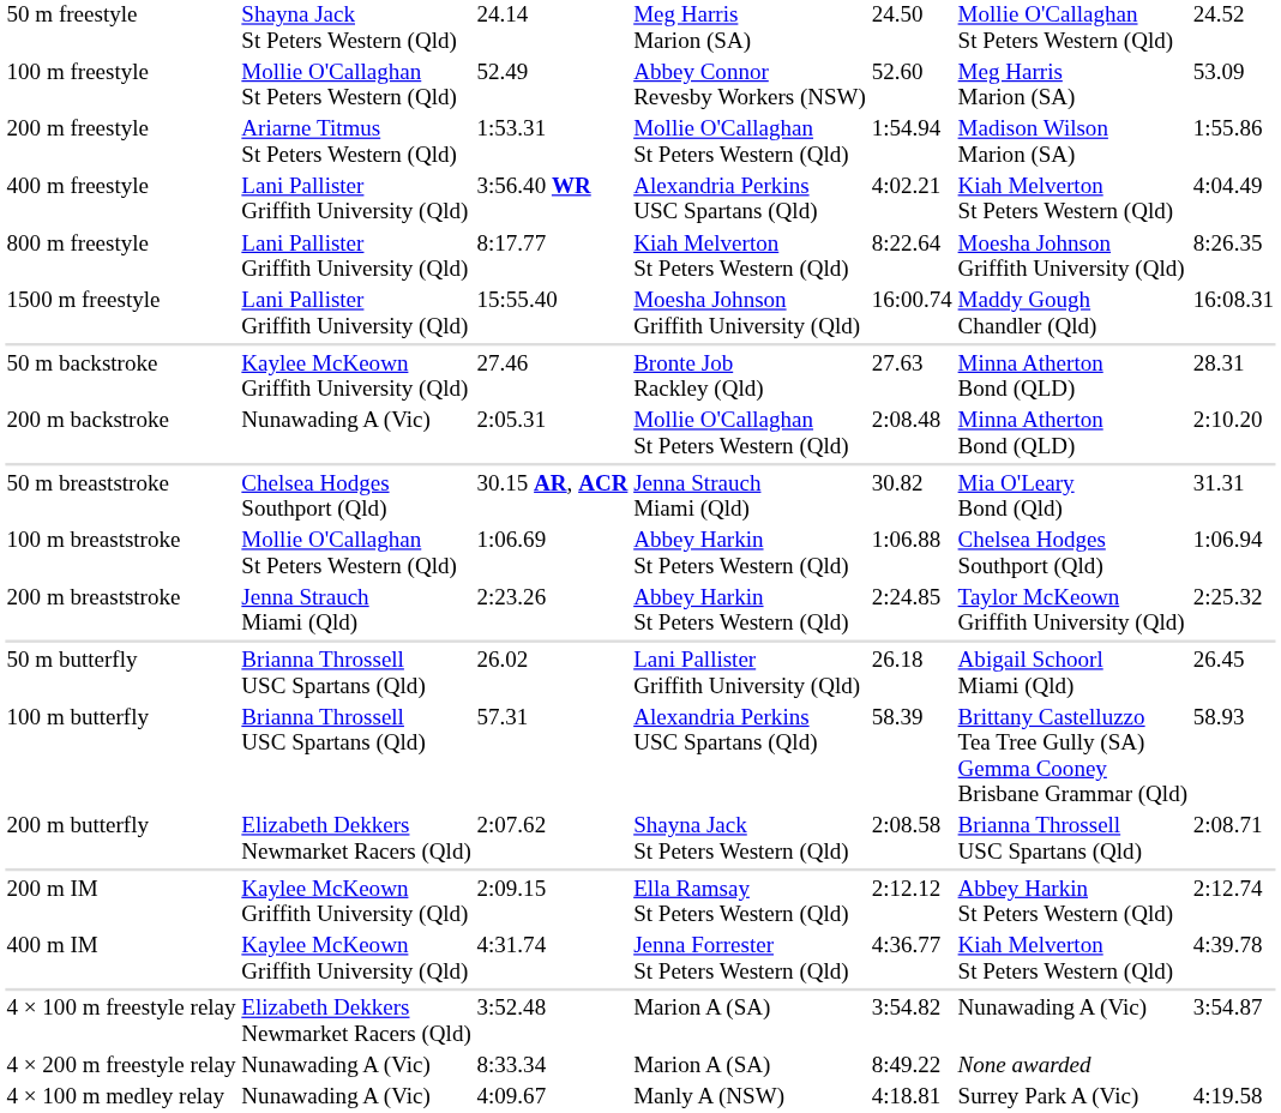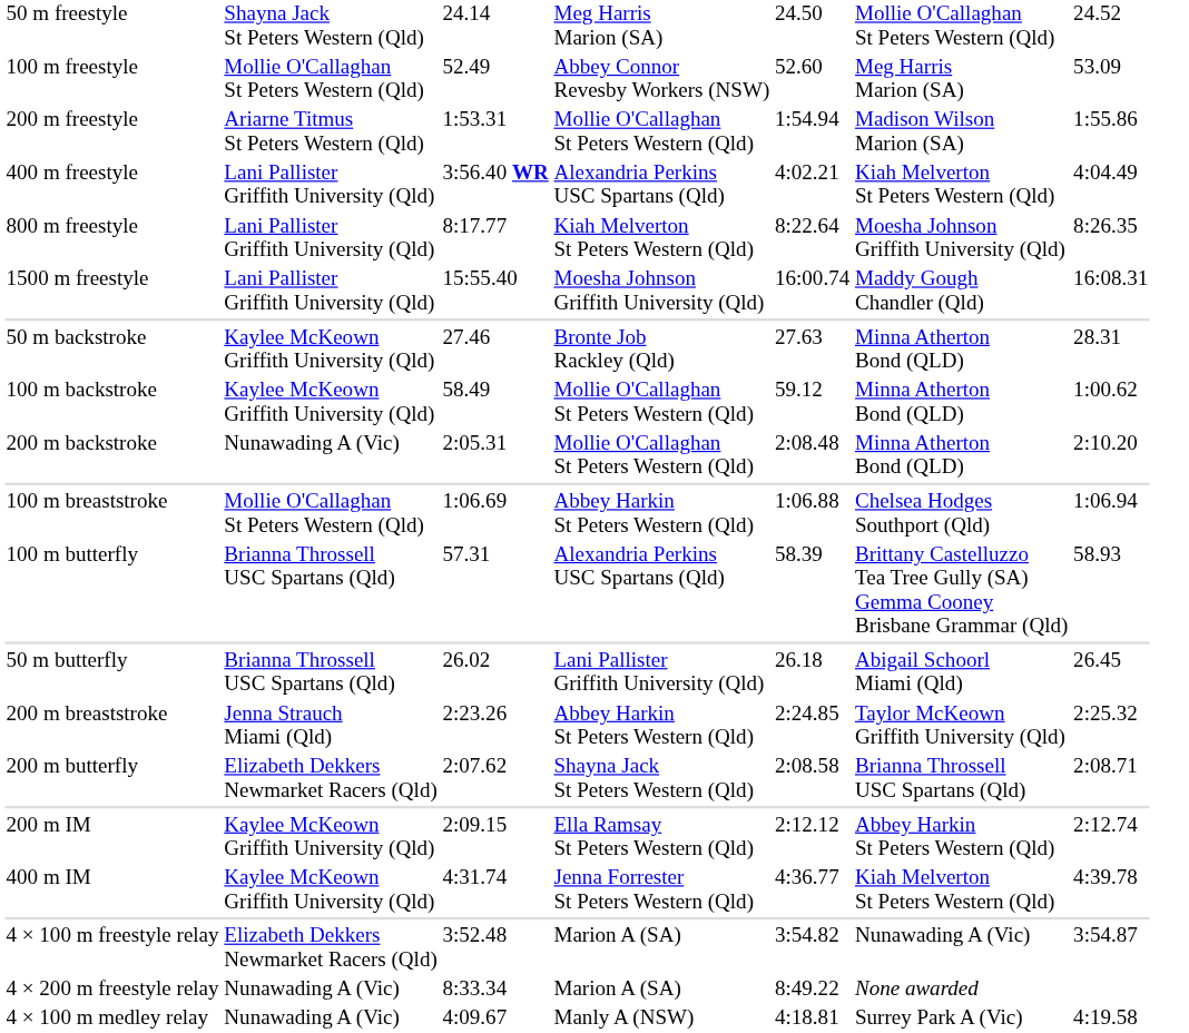 <table>
 <tr valign="top">
 <td>50 m freestyle</td>
 <td><a href='#'>Shayna Jack</a><br>St Peters Western (Qld)</td>
 <td>24.14</td>
 <td><a href='#'>Meg Harris</a><br>Marion (SA)</td>
 <td>24.50</td>
 <td><a href='#'>Mollie O'Callaghan</a><br>St Peters Western (Qld)</td>
 <td>24.52</td>
 </tr>
 <tr valign="top">
 <td>100 m freestyle</td>
 <td><a href='#'>Mollie O'Callaghan</a><br>St Peters Western (Qld)</td>
 <td>52.49</td>
 <td><a href='#'>Abbey Connor</a><br>Revesby Workers (NSW)</td>
 <td>52.60</td>
 <td><a href='#'>Meg Harris</a><br>Marion (SA)</td>
 <td>53.09</td>
 </tr>
 <tr valign="top">
 <td>200 m freestyle</td>
 <td><a href='#'>Ariarne Titmus</a><br>St Peters Western (Qld)</td>
 <td>1:53.31</td>
 <td><a href='#'>Mollie O'Callaghan</a><br>St Peters Western (Qld)</td>
 <td>1:54.94</td>
 <td><a href='#'>Madison Wilson</a><br>Marion (SA)</td>
 <td>1:55.86</td>
 </tr>
 <tr valign="top">
 <td>400 m freestyle</td>
 <td><a href='#'>Lani Pallister</a><br>Griffith University (Qld)</td>
 <td>3:56.40 <strong><a href='#'>WR</a></strong></td>
 <td><a href='#'>Alexandria Perkins</a><br>USC Spartans (Qld)</td>
 <td>4:02.21</td>
 <td><a href='#'>Kiah Melverton</a><br>St Peters Western (Qld)</td>
 <td>4:04.49</td>
 </tr>
 <tr valign="top">
 <td>800 m freestyle</td>
 <td><a href='#'>Lani Pallister</a><br>Griffith University (Qld)</td>
 <td>8:17.77</td>
 <td><a href='#'>Kiah Melverton</a><br>St Peters Western (Qld)</td>
 <td>8:22.64</td>
 <td><a href='#'>Moesha Johnson</a><br>Griffith University (Qld)</td>
 <td>8:26.35</td>
 </tr>
 <tr valign="top">
 <td>1500 m freestyle</td>
 <td><a href='#'>Lani Pallister</a><br>Griffith University (Qld)</td>
 <td>15:55.40</td>
 <td><a href='#'>Moesha Johnson</a><br>Griffith University (Qld)</td>
 <td>16:00.74</td>
 <td><a href='#'>Maddy Gough</a><br>Chandler (Qld)</td>
 <td>16:08.31</td>
 </tr>
 <tr bgcolor=#DDDDDD>
 <td colspan=7></td>
 </tr>
 <tr valign="top">
 <td>50 m backstroke</td>
 <td><a href='#'>Kaylee McKeown</a><br>Griffith University (Qld)</td>
 <td>27.46</td>
 <td><a href='#'>Bronte Job</a><br>Rackley (Qld)</td>
 <td>27.63</td>
 <td><a href='#'>Minna Atherton</a><br>Bond (QLD)</td>
 <td>28.31</td>
 </tr>
 <tr valign="top">
+<td>100 m backstroke</td>
+<td><a href='#'>Kaylee McKeown</a><br>Griffith University (Qld)</td>
+<td>58.49</td>
+<td><a href='#'>Mollie O'Callaghan</a><br>St Peters Western (Qld)</td>
+<td>59.12</td>
+<td><a href='#'>Minna Atherton</a><br>Bond (QLD)</td>
+<td>1:00.62</td>
+</tr>
+<tr valign="top">
 <td>200 m backstroke</td>
 <td>Nunawading A (Vic)</td>
 <td>2:05.31</td>
 <td><a href='#'>Mollie O'Callaghan</a><br>St Peters Western (Qld)</td>
 <td>2:08.48</td>
 <td><a href='#'>Minna Atherton</a><br>Bond (QLD)</td>
 <td>2:10.20</td>
 </tr>
 <tr bgcolor=#DDDDDD>
 <td colspan=7></td>
 </tr>
 <tr valign="top">
-<td>50 m breaststroke</td>
-<td><a href='#'>Chelsea Hodges</a><br>Southport (Qld)</td>
-<td>30.15 <strong><a href='#'>AR</a></strong>, <strong><a href='#'>ACR</a></strong></td>
-<td><a href='#'>Jenna Strauch</a><br>Miami (Qld)</td>
-<td>30.82</td>
-<td><a href='#'>Mia O'Leary</a><br>Bond (Qld)</td>
-<td>31.31</td>
-</tr>
-<tr valign="top">
 <td>100 m breaststroke</td>
 <td><a href='#'>Mollie O'Callaghan</a><br>St Peters Western (Qld)</td>
 <td>1:06.69</td>
 <td><a href='#'>Abbey Harkin</a><br>St Peters Western (Qld)</td>
 <td>1:06.88</td>
 <td><a href='#'>Chelsea Hodges</a><br>Southport (Qld)</td>
 <td>1:06.94</td>
 </tr>
 <tr valign="top">
-<td>200 m breaststroke</td>
-<td><a href='#'>Jenna Strauch</a><br>Miami (Qld)</td>
-<td>2:23.26</td>
-<td><a href='#'>Abbey Harkin</a><br>St Peters Western (Qld)</td>
-<td>2:24.85</td>
-<td><a href='#'>Taylor McKeown</a><br>Griffith University (Qld)</td>
-<td>2:25.32</td>
+<td>100 m butterfly</td>
+<td><a href='#'>Brianna Throssell</a><br>USC Spartans (Qld)</td>
+<td>57.31</td>
+<td><a href='#'>Alexandria Perkins</a><br>USC Spartans (Qld)</td>
+<td>58.39</td>
+<td><a href='#'>Brittany Castelluzzo</a><br>Tea Tree Gully (SA)<br><a href='#'>Gemma Cooney</a><br>Brisbane Grammar (Qld)</td>
+<td>58.93</td>
 </tr>
 <tr bgcolor=#DDDDDD>
 <td colspan=7></td>
 </tr>
 <tr valign="top">
 <td>50 m butterfly</td>
 <td><a href='#'>Brianna Throssell</a><br>USC Spartans (Qld)</td>
 <td>26.02</td>
 <td><a href='#'>Lani Pallister</a><br>Griffith University (Qld)</td>
 <td>26.18</td>
 <td><a href='#'>Abigail Schoorl</a><br>Miami (Qld)</td>
 <td>26.45</td>
 </tr>
 <tr valign="top">
-<td>100 m butterfly</td>
-<td><a href='#'>Brianna Throssell</a><br>USC Spartans (Qld)</td>
-<td>57.31</td>
-<td><a href='#'>Alexandria Perkins</a><br>USC Spartans (Qld)</td>
-<td>58.39</td>
-<td><a href='#'>Brittany Castelluzzo</a><br>Tea Tree Gully (SA)<br><a href='#'>Gemma Cooney</a><br>Brisbane Grammar (Qld)</td>
-<td>58.93</td>
+<td>200 m breaststroke</td>
+<td><a href='#'>Jenna Strauch</a><br>Miami (Qld)</td>
+<td>2:23.26</td>
+<td><a href='#'>Abbey Harkin</a><br>St Peters Western (Qld)</td>
+<td>2:24.85</td>
+<td><a href='#'>Taylor McKeown</a><br>Griffith University (Qld)</td>
+<td>2:25.32</td>
 </tr>
 <tr valign="top">
 <td>200 m butterfly</td>
 <td><a href='#'>Elizabeth Dekkers</a><br>Newmarket Racers (Qld)</td>
 <td>2:07.62</td>
 <td><a href='#'>Shayna Jack</a><br>St Peters Western (Qld)</td>
 <td>2:08.58</td>
 <td><a href='#'>Brianna Throssell</a><br>USC Spartans (Qld)</td>
 <td>2:08.71</td>
 </tr>
 <tr bgcolor=#DDDDDD>
 <td colspan=7></td>
 </tr>
 <tr valign="top">
 <td>200 m IM</td>
 <td><a href='#'>Kaylee McKeown</a><br>Griffith University (Qld)</td>
 <td>2:09.15</td>
 <td><a href='#'>Ella Ramsay</a><br>St Peters Western (Qld)</td>
 <td>2:12.12</td>
 <td><a href='#'>Abbey Harkin</a><br>St Peters Western (Qld)</td>
 <td>2:12.74</td>
 </tr>
 <tr valign="top">
 <td>400 m IM</td>
 <td><a href='#'>Kaylee McKeown</a><br>Griffith University (Qld)</td>
 <td>4:31.74</td>
 <td><a href='#'>Jenna Forrester</a><br>St Peters Western (Qld)</td>
 <td>4:36.77</td>
 <td><a href='#'>Kiah Melverton</a><br>St Peters Western (Qld)</td>
 <td>4:39.78</td>
 </tr>
 <tr bgcolor=#DDDDDD>
 <td colspan=7></td>
 </tr>
 <tr valign="top">
 <td>4 × 100 m freestyle relay</td>
 <td><a href='#'>Elizabeth Dekkers</a><br>Newmarket Racers (Qld)</td>
 <td>3:52.48</td>
 <td>Marion A (SA)</td>
 <td>3:54.82</td>
 <td>Nunawading A (Vic)</td>
 <td>3:54.87</td>
 </tr>
 <tr valign="top">
 <td>4 × 200 m freestyle relay</td>
 <td>Nunawading A (Vic)</td>
 <td>8:33.34</td>
 <td>Marion A (SA)</td>
 <td>8:49.22</td>
 <td colspan=2><em>None awarded</em></td>
 </tr>
 <tr valign="top">
 <td>4 × 100 m medley relay</td>
 <td>Nunawading A (Vic)</td>
 <td>4:09.67</td>
 <td>Manly A (NSW)</td>
 <td>4:18.81</td>
 <td>Surrey Park A (Vic)</td>
 <td>4:19.58</td>
 </tr>
 </table>
